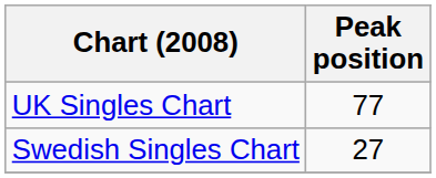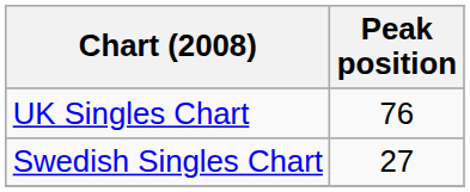 <table class="wikitable">
 <tr>
 <th align="left">Chart (2008)</th>
 <th align="left">Peak<br>position</th>
 </tr>
 <tr>
 <td align="left"><a href='#'>UK Singles Chart</a></td>
-<td align="center">77</td>
+<td align="center">76</td>
 </tr>
 <tr>
 <td align="left"><a href='#'>Swedish Singles Chart</a></td>
 <td align="center">27</td>
 </tr>
 <tr>
 </tr>
 </table>
